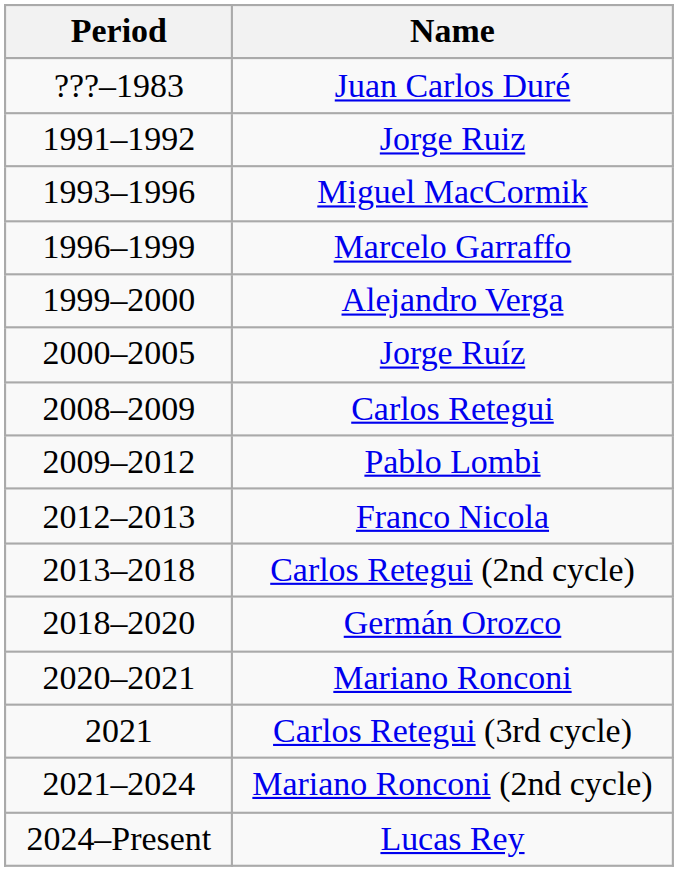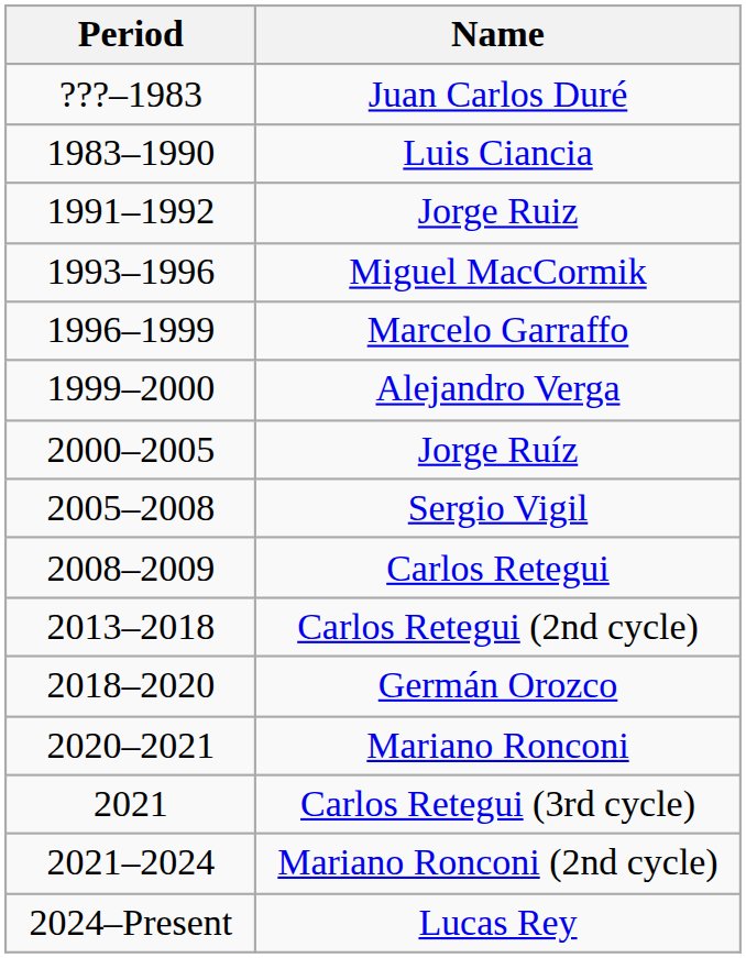 <table class=wikitable style="text-align: center;">
 <tr>
 <th width=100px>Period</th>
 <th width=200px>Name</th>
 </tr>
 <tr>
 <td>???–1983</td>
 <td><a href='#'>Juan Carlos Duré</a></td>
+</tr>
+<tr>
+<td>1983–1990</td>
+<td><a href='#'>Luis Ciancia</a></td>
 </tr>
 <tr>
 <td>1991–1992</td>
 <td><a href='#'>Jorge Ruiz</a></td>
 </tr>
 <tr>
 <td>1993–1996</td>
 <td><a href='#'>Miguel MacCormik</a></td>
 </tr>
 <tr>
 <td>1996–1999</td>
 <td><a href='#'>Marcelo Garraffo</a></td>
 </tr>
 <tr>
 <td>1999–2000</td>
 <td><a href='#'>Alejandro Verga</a></td>
 </tr>
 <tr>
 <td>2000–2005</td>
 <td><a href='#'>Jorge Ruíz</a></td>
 </tr>
 <tr>
+<td>2005–2008</td>
+<td><a href='#'>Sergio Vigil</a></td>
+</tr>
+<tr>
 <td>2008–2009</td>
 <td><a href='#'>Carlos Retegui</a></td>
-</tr>
-<tr>
-<td>2009–2012</td>
-<td><a href='#'>Pablo Lombi</a></td>
-</tr>
-<tr>
-<td>2012–2013</td>
-<td><a href='#'>Franco Nicola</a></td>
 </tr>
 <tr>
 <td>2013–2018</td>
 <td><a href='#'>Carlos Retegui</a> (2nd cycle)</td>
 </tr>
 <tr>
 <td>2018–2020</td>
 <td><a href='#'>Germán Orozco</a></td>
 </tr>
 <tr>
 <td>2020–2021</td>
 <td><a href='#'>Mariano Ronconi</a></td>
 </tr>
 <tr>
 <td>2021</td>
 <td><a href='#'>Carlos Retegui</a> (3rd cycle)</td>
 </tr>
 <tr>
 <td>2021–2024</td>
 <td><a href='#'>Mariano Ronconi</a> (2nd cycle)</td>
 </tr>
 <tr>
 <td>2024–Present</td>
 <td><a href='#'>Lucas Rey</a></td>
 </tr>
 </table>
